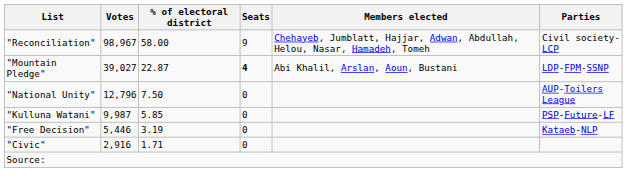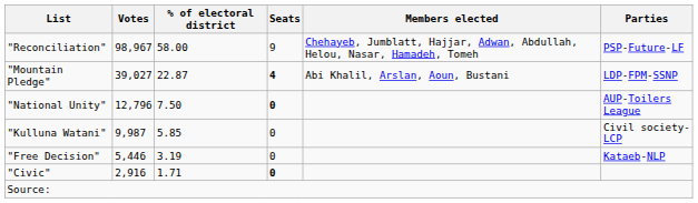 <table class="wikitable sortable" style=text-align:left>
 <tr>
 <th>List</th>
 <th>Votes</th>
 <th>% of electoral district</th>
 <th>Seats</th>
 <th>Members elected</th>
 <th>Parties</th>
 </tr>
 <tr>
 <td>"Reconciliation"</td>
 <td>98,967</td>
 <td>58.00</td>
 <td>9</td>
 <td><a href='#'>Chehayeb</a>, Jumblatt, Hajjar, <a href='#'>Adwan</a>, Abdullah, Helou, Nasar, <a href='#'>Hamadeh</a>, Tomeh</td>
-<td>Civil society-<a href='#'>LCP</a></td>
+<td><a href='#'>PSP</a>-<a href='#'>Future</a>-<a href='#'>LF</a></td>
 </tr>
 <tr>
 <td>"Mountain Pledge"</td>
 <td>39,027</td>
 <td>22.87</td>
 <td><strong>4</strong></td>
 <td>Abi Khalil, <a href='#'>Arslan</a>, <a href='#'>Aoun</a>, Bustani</td>
 <td><a href='#'>LDP</a>-<a href='#'>FPM</a>-<a href='#'>SSNP</a></td>
 </tr>
 <tr>
 <td>"National Unity"</td>
 <td>12,796</td>
 <td>7.50</td>
-<td>0</td>
+<td><strong>0</strong></td>
 <td></td>
 <td><a href='#'>AUP</a>-<a href='#'>Toilers League</a></td>
 </tr>
 <tr>
 <td>"Kulluna Watani"</td>
 <td>9,987</td>
 <td>5.85</td>
 <td>0</td>
 <td></td>
-<td><a href='#'>PSP</a>-<a href='#'>Future</a>-<a href='#'>LF</a></td>
+<td>Civil society-<a href='#'>LCP</a></td>
 </tr>
 <tr>
 <td>"Free Decision"</td>
 <td>5,446</td>
 <td>3.19</td>
 <td>0</td>
 <td></td>
 <td><a href='#'>Kataeb</a>-<a href='#'>NLP</a></td>
 </tr>
 <tr>
 <td>"Civic"</td>
 <td>2,916</td>
 <td>1.71</td>
-<td>0</td>
+<td><strong>0</strong></td>
 <td></td>
 <td></td>
 </tr>
 <tr>
 <td colspan=6 align=left>Source:</td>
 </tr>
 </table>
